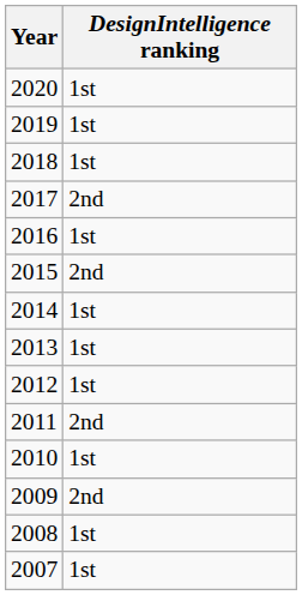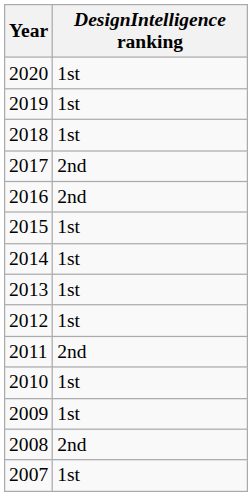 <table class="wikitable" style="text-align:left;" width="200px">
 <tr>
 <th>Year</th>
 <th><em>DesignIntelligence</em> ranking<br></th>
 </tr>
 <tr>
 <td>2020</td>
 <td>1st</td>
 </tr>
 <tr>
 <td>2019</td>
 <td>1st</td>
 </tr>
 <tr>
 <td>2018</td>
 <td>1st</td>
 </tr>
 <tr>
 <td>2017</td>
 <td>2nd</td>
 </tr>
 <tr>
 <td>2016</td>
-<td>1st</td>
+<td>2nd</td>
 </tr>
 <tr>
 <td>2015</td>
-<td>2nd</td>
+<td>1st</td>
 </tr>
 <tr>
 <td>2014</td>
 <td>1st</td>
 </tr>
 <tr>
 <td>2013</td>
 <td>1st</td>
 </tr>
 <tr>
 <td>2012</td>
 <td>1st</td>
 </tr>
 <tr>
 <td>2011</td>
 <td>2nd</td>
 </tr>
 <tr>
 <td>2010</td>
 <td>1st</td>
 </tr>
 <tr>
 <td>2009</td>
-<td>2nd</td>
+<td>1st</td>
 </tr>
 <tr>
 <td>2008</td>
-<td>1st</td>
+<td>2nd</td>
 </tr>
 <tr>
 <td>2007</td>
 <td>1st</td>
 </tr>
 </table>
